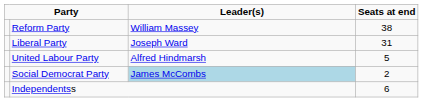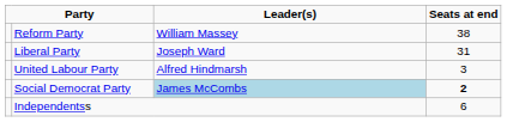 <table class="wikitable">
 <tr ------------------>
 <td width=30% colspan=2 align=center><strong>Party</strong></td>
 <td width=55% align=center><strong>Leader(s)</strong></td>
 <td width=15% align=center><strong>Seats at end</strong></td>
 </tr>
 <tr ------------------>
 <td></td>
 <td><a href='#'>Reform Party</a></td>
 <td><a href='#'>William Massey</a></td>
 <td align=center>38</td>
 </tr>
 <tr ------------------>
 <td></td>
 <td><a href='#'>Liberal Party</a></td>
 <td><a href='#'>Joseph Ward</a></td>
 <td align=center>31</td>
 </tr>
 <tr ------------------>
 <td></td>
 <td><a href='#'>United Labour Party</a></td>
 <td><a href='#'>Alfred Hindmarsh</a></td>
-<td align=center>5</td>
+<td align=center>3</td>
 </tr>
 <tr ------------------>
 <td></td>
 <td><a href='#'>Social Democrat Party</a></td>
 <td style="background: lightblue;"><a href='#'>James McCombs</a></td>
-<td align=center>2</td>
+<td align=center><strong>2</strong></td>
 </tr>
 <tr ------------------>
 <td></td>
 <td colspan=2><a href='#'>Independents</a>s</td>
 <td align=center>6</td>
 </tr>
 </table>
